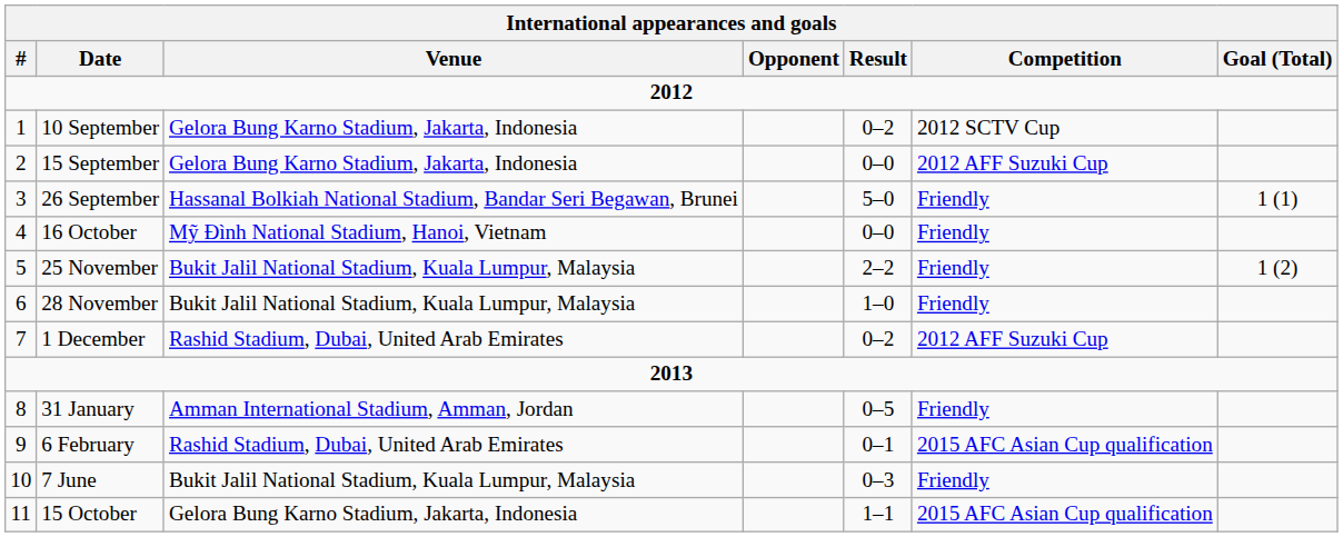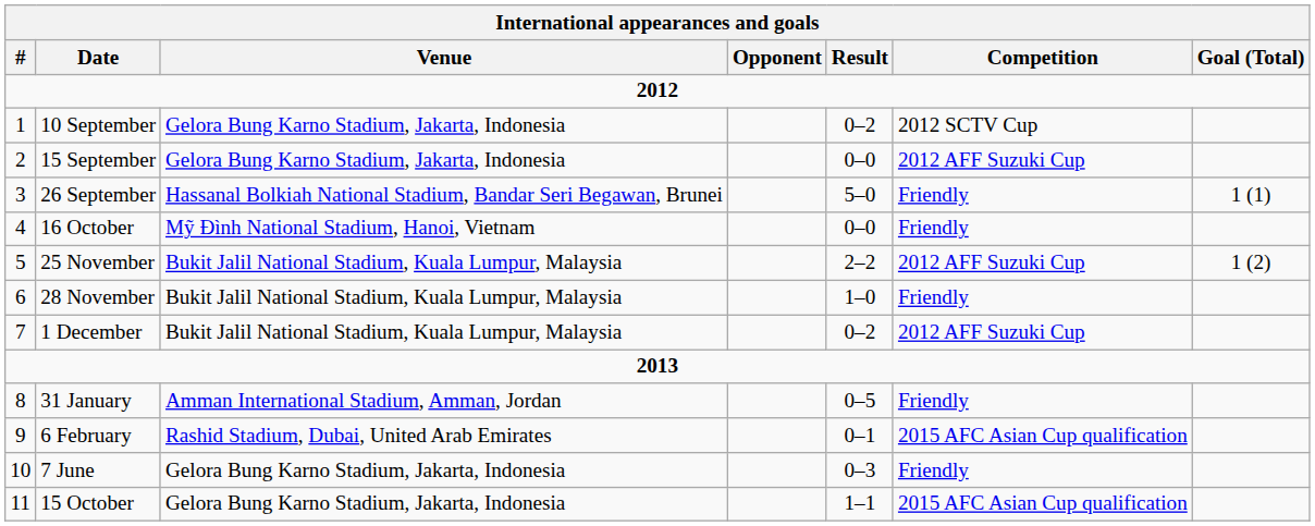 <table class="wikitable collapsed" style="font-size:90%">
 <tr>
 <th colspan="7"><strong>International appearances and goals</strong></th>
 </tr>
 <tr>
 <th>#</th>
 <th>Date</th>
 <th>Venue</th>
 <th>Opponent</th>
 <th>Result</th>
 <th>Competition</th>
 <th>Goal (Total)</th>
 </tr>
 <tr>
 <td colspan=7 align=center><strong>2012</strong></td>
 </tr>
 <tr>
 <td align=center>1</td>
 <td>10 September</td>
 <td><a href='#'>Gelora Bung Karno Stadium</a>, <a href='#'>Jakarta</a>, Indonesia</td>
 <td></td>
 <td align=center>0–2</td>
 <td>2012 SCTV Cup</td>
 <td></td>
 </tr>
 <tr>
 <td align=center>2</td>
 <td>15 September</td>
 <td><a href='#'>Gelora Bung Karno Stadium</a>, <a href='#'>Jakarta</a>, Indonesia</td>
 <td></td>
 <td align=center>0–0</td>
 <td><a href='#'>2012 AFF Suzuki Cup</a></td>
 <td></td>
 </tr>
 <tr>
 <td align=center>3</td>
 <td>26 September</td>
 <td><a href='#'>Hassanal Bolkiah National Stadium</a>, <a href='#'>Bandar Seri Begawan</a>, Brunei</td>
 <td></td>
 <td align=center>5–0</td>
 <td><a href='#'>Friendly</a></td>
 <td align=center>1 (1)</td>
 </tr>
 <tr>
 <td align=center>4</td>
 <td>16 October</td>
 <td><a href='#'>Mỹ Đình National Stadium</a>, <a href='#'>Hanoi</a>, Vietnam</td>
 <td></td>
 <td align=center>0–0</td>
 <td><a href='#'>Friendly</a></td>
 <td></td>
 </tr>
 <tr>
 <td align=center>5</td>
 <td>25 November</td>
 <td><a href='#'>Bukit Jalil National Stadium</a>, <a href='#'>Kuala Lumpur</a>, Malaysia</td>
 <td></td>
 <td align=center>2–2</td>
-<td><a href='#'>Friendly</a></td>
+<td><a href='#'>2012 AFF Suzuki Cup</a></td>
 <td align=center>1 (2)</td>
 </tr>
 <tr>
 <td align=center>6</td>
 <td>28 November</td>
 <td>Bukit Jalil National Stadium, Kuala Lumpur, Malaysia</td>
 <td></td>
 <td align=center>1–0</td>
 <td><a href='#'>Friendly</a></td>
 <td></td>
 </tr>
 <tr>
 <td align=center>7</td>
 <td>1 December</td>
-<td><a href='#'>Rashid Stadium</a>, <a href='#'>Dubai</a>, United Arab Emirates</td>
+<td>Bukit Jalil National Stadium, Kuala Lumpur, Malaysia</td>
 <td></td>
 <td align=center>0–2</td>
 <td><a href='#'>2012 AFF Suzuki Cup</a></td>
 <td></td>
 </tr>
 <tr>
 <td colspan=7 align=center><strong>2013</strong></td>
 </tr>
 <tr>
 <td align=center>8</td>
 <td>31 January</td>
 <td><a href='#'>Amman International Stadium</a>, <a href='#'>Amman</a>, Jordan</td>
 <td></td>
 <td align=center>0–5</td>
 <td><a href='#'>Friendly</a></td>
 <td></td>
 </tr>
 <tr>
 <td align=center>9</td>
 <td>6 February</td>
 <td><a href='#'>Rashid Stadium</a>, <a href='#'>Dubai</a>, United Arab Emirates</td>
 <td></td>
 <td align=center>0–1</td>
 <td><a href='#'>2015 AFC Asian Cup qualification</a></td>
 <td></td>
 </tr>
 <tr>
 <td align=center>10</td>
 <td>7 June</td>
-<td>Bukit Jalil National Stadium, Kuala Lumpur, Malaysia</td>
+<td>Gelora Bung Karno Stadium, Jakarta, Indonesia</td>
 <td></td>
 <td align=center>0–3</td>
 <td><a href='#'>Friendly</a></td>
 <td></td>
 </tr>
 <tr>
 <td align=center>11</td>
 <td>15 October</td>
 <td>Gelora Bung Karno Stadium, Jakarta, Indonesia</td>
 <td></td>
 <td align=center>1–1</td>
 <td><a href='#'>2015 AFC Asian Cup qualification</a></td>
 <td></td>
 </tr>
 </table>
